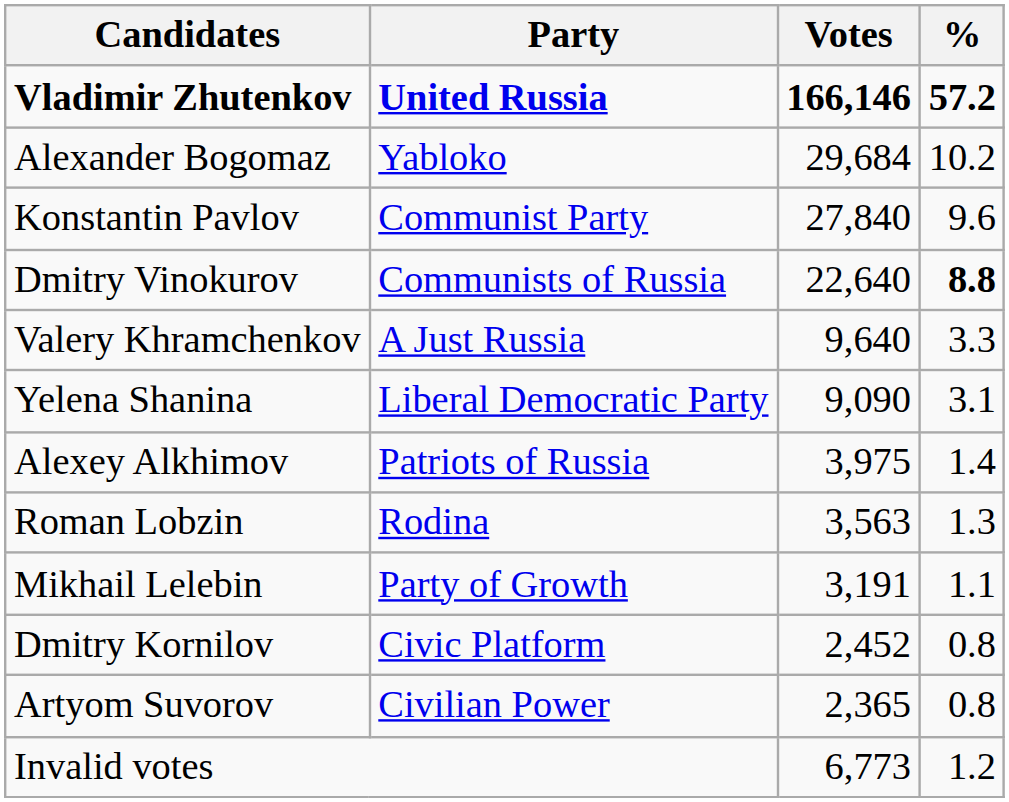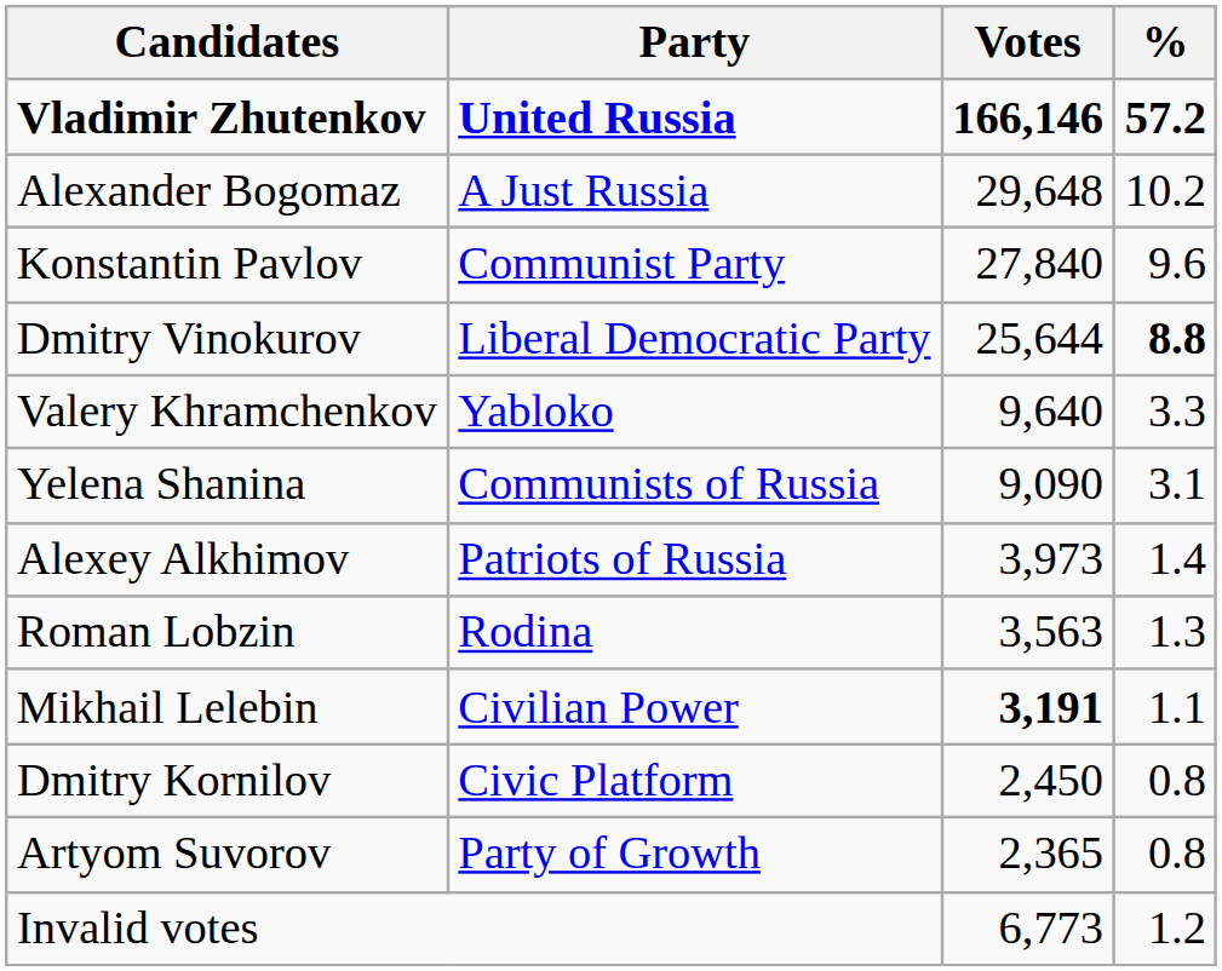 <table class="wikitable sortable">
 <tr>
 <th>Candidates</th>
 <th>Party</th>
 <th>Votes</th>
 <th>%</th>
 </tr>
 <tr>
 <td><strong>Vladimir Zhutenkov</strong></td>
 <td><strong><a href='#'>United Russia</a></strong></td>
 <td align=right><strong>166,146</strong></td>
 <td align=right><strong>57.2</strong></td>
 </tr>
 <tr>
 <td>Alexander Bogomaz</td>
-<td><a href='#'>Yabloko</a></td>
-<td align=right>29,684</td>
+<td><a href='#'>A Just Russia</a></td>
+<td align=right>29,648</td>
 <td align=right>10.2</td>
 </tr>
 <tr>
 <td>Konstantin Pavlov</td>
 <td><a href='#'>Communist Party</a></td>
 <td align=right>27,840</td>
 <td align=right>9.6</td>
 </tr>
 <tr>
 <td>Dmitry Vinokurov</td>
-<td><a href='#'>Communists of Russia</a></td>
-<td align=right>22,640</td>
+<td><a href='#'>Liberal Democratic Party</a></td>
+<td align=right>25,644</td>
 <td align=right><strong>8.8</strong></td>
 </tr>
 <tr>
 <td>Valery Khramchenkov</td>
-<td><a href='#'>A Just Russia</a></td>
+<td><a href='#'>Yabloko</a></td>
 <td align=right>9,640</td>
 <td align=right>3.3</td>
 </tr>
 <tr>
 <td>Yelena Shanina</td>
-<td><a href='#'>Liberal Democratic Party</a></td>
+<td><a href='#'>Communists of Russia</a></td>
 <td align=right>9,090</td>
 <td align=right>3.1</td>
 </tr>
 <tr>
 <td>Alexey Alkhimov</td>
 <td><a href='#'>Patriots of Russia</a></td>
-<td align=right>3,975</td>
+<td align=right>3,973</td>
 <td align=right>1.4</td>
 </tr>
 <tr>
 <td>Roman Lobzin</td>
 <td><a href='#'>Rodina</a></td>
 <td align=right>3,563</td>
 <td align=right>1.3</td>
 </tr>
 <tr>
 <td>Mikhail Lelebin</td>
-<td><a href='#'>Party of Growth</a></td>
-<td align=right>3,191</td>
+<td><a href='#'>Civilian Power</a></td>
+<td align=right><strong>3,191</strong></td>
 <td align=right>1.1</td>
 </tr>
 <tr>
 <td>Dmitry Kornilov</td>
 <td><a href='#'>Civic Platform</a></td>
-<td align=right>2,452</td>
+<td align=right>2,450</td>
 <td align=right>0.8</td>
 </tr>
 <tr>
 <td>Artyom Suvorov</td>
-<td><a href='#'>Civilian Power</a></td>
+<td><a href='#'>Party of Growth</a></td>
 <td align=right>2,365</td>
 <td align=right>0.8</td>
 </tr>
 <tr>
 <td colspan=2>Invalid votes</td>
 <td align=right>6,773</td>
 <td align=right>1.2</td>
 </tr>
 </table>
